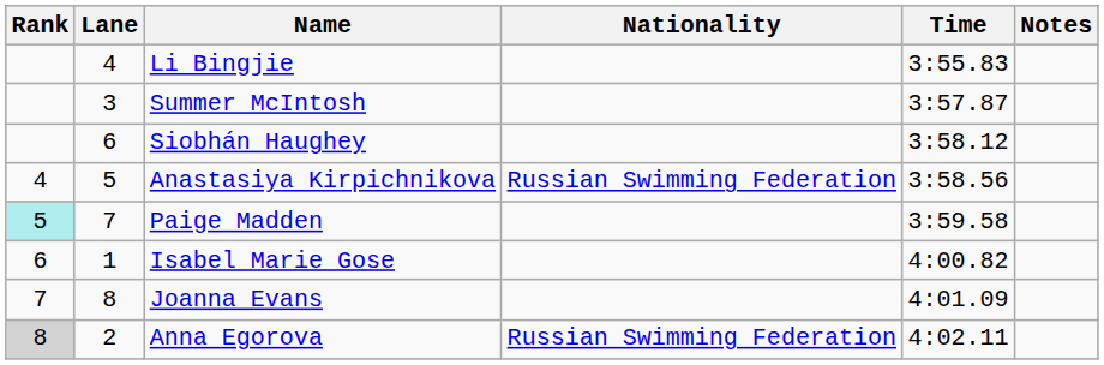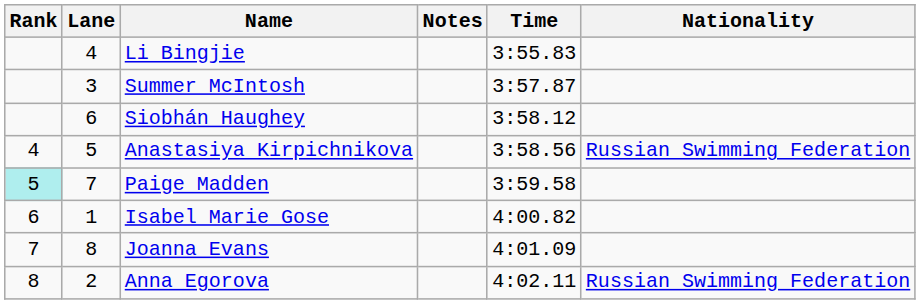 <table class="wikitable sortable" style="text-align:center">
 <tr>
 <th>Rank</th>
 <th>Lane</th>
 <th>Name</th>
+<th>Notes</th>
+<th>Time</th>
 <th>Nationality</th>
-<th>Time</th>
-<th>Notes</th>
 </tr>
 <tr>
 <td></td>
 <td>4</td>
 <td align=left><a href='#'>Li Bingjie</a></td>
+<td></td>
+<td>3:55.83</td>
 <td align=left></td>
-<td>3:55.83</td>
-<td></td>
 </tr>
 <tr>
 <td></td>
 <td>3</td>
 <td align=left><a href='#'>Summer McIntosh</a></td>
+<td></td>
+<td>3:57.87</td>
 <td align=left></td>
-<td>3:57.87</td>
-<td></td>
 </tr>
 <tr>
 <td></td>
 <td>6</td>
 <td align=left><a href='#'>Siobhán Haughey</a></td>
+<td></td>
+<td>3:58.12</td>
 <td align=left></td>
-<td>3:58.12</td>
-<td></td>
 </tr>
 <tr>
 <td>4</td>
 <td>5</td>
 <td align=left><a href='#'>Anastasiya Kirpichnikova</a></td>
+<td></td>
+<td>3:58.56</td>
 <td align=left><a href='#'>Russian Swimming Federation</a></td>
-<td>3:58.56</td>
-<td></td>
 </tr>
 <tr>
 <td style="background: paleturquoise;">5</td>
 <td>7</td>
 <td align=left><a href='#'>Paige Madden</a></td>
+<td></td>
+<td>3:59.58</td>
 <td align=left></td>
-<td>3:59.58</td>
-<td></td>
 </tr>
 <tr>
 <td>6</td>
 <td>1</td>
 <td align=left><a href='#'>Isabel Marie Gose</a></td>
+<td></td>
+<td>4:00.82</td>
 <td align=left></td>
-<td>4:00.82</td>
-<td></td>
 </tr>
 <tr>
 <td>7</td>
 <td>8</td>
 <td align=left><a href='#'>Joanna Evans</a></td>
+<td></td>
+<td>4:01.09</td>
 <td align=left></td>
-<td>4:01.09</td>
-<td></td>
 </tr>
 <tr>
-<td style="background: lightgrey;">8</td>
+<td>8</td>
 <td>2</td>
 <td align=left><a href='#'>Anna Egorova</a></td>
+<td></td>
+<td>4:02.11</td>
 <td align=left><a href='#'>Russian Swimming Federation</a></td>
-<td>4:02.11</td>
-<td></td>
 </tr>
 </table>
